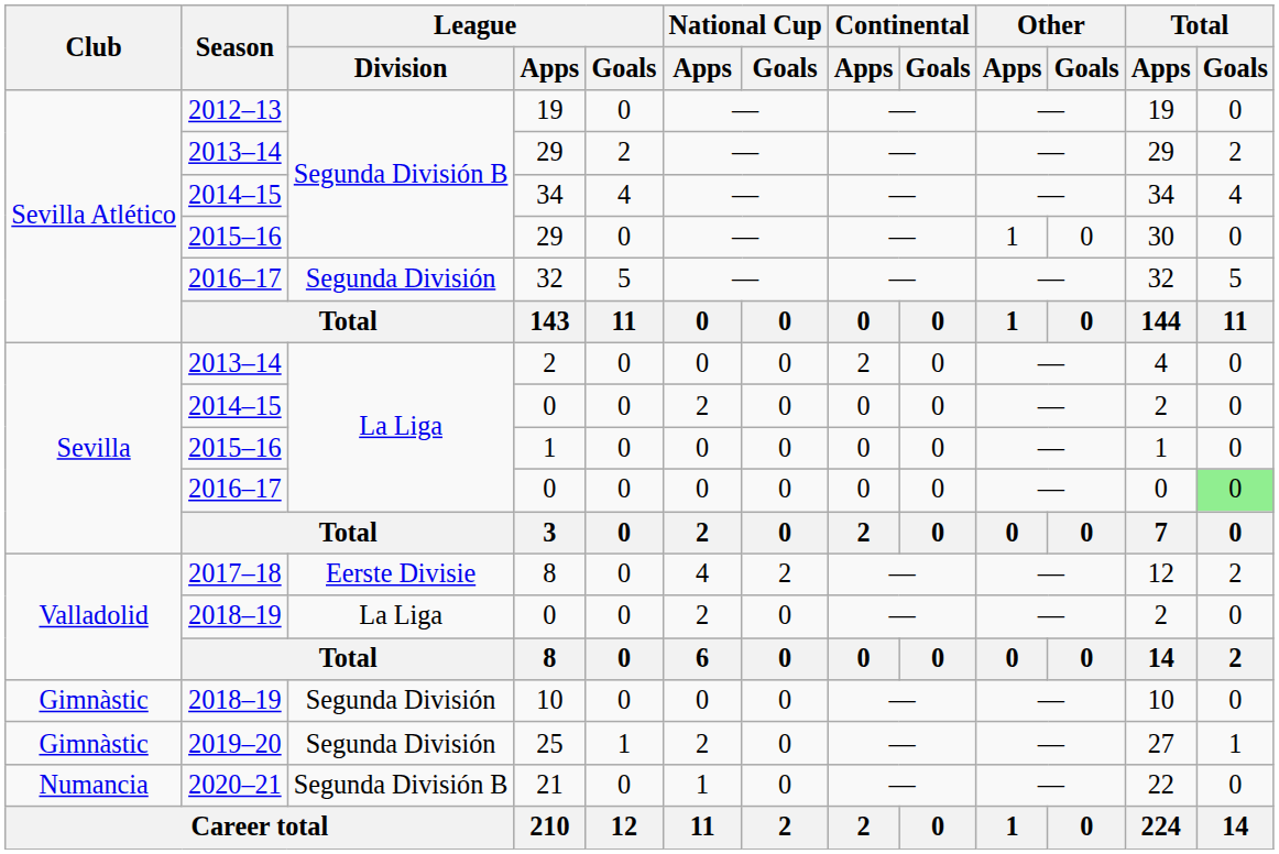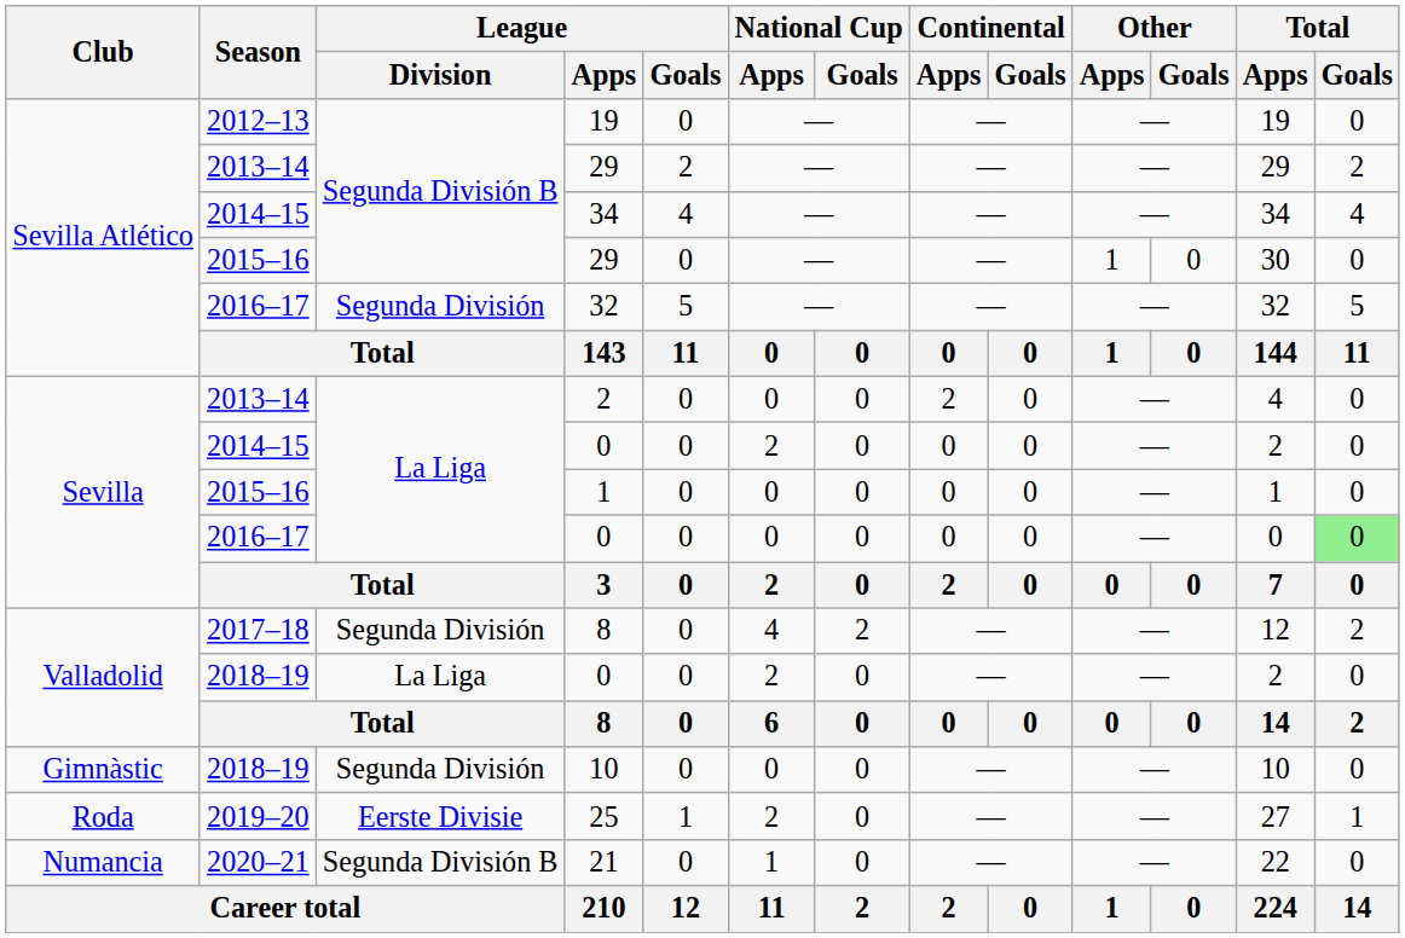 <table class="wikitable" style="text-align:center">
 <tr>
 <th rowspan="2">Club</th>
 <th rowspan="2">Season</th>
 <th colspan="3">League</th>
 <th colspan="2">National Cup</th>
 <th colspan="2">Continental</th>
 <th colspan="2">Other</th>
 <th colspan="2">Total</th>
 </tr>
 <tr>
 <th>Division</th>
 <th>Apps</th>
 <th>Goals</th>
 <th>Apps</th>
 <th>Goals</th>
 <th>Apps</th>
 <th>Goals</th>
 <th>Apps</th>
 <th>Goals</th>
 <th>Apps</th>
 <th>Goals</th>
 </tr>
 <tr>
 <td rowspan="6"><a href='#'>Sevilla Atlético</a></td>
 <td><a href='#'>2012–13</a></td>
 <td rowspan="4"><a href='#'>Segunda División B</a></td>
 <td>19</td>
 <td>0</td>
 <td colspan="2">—</td>
 <td colspan="2">—</td>
 <td colspan="2">—</td>
 <td>19</td>
 <td>0</td>
 </tr>
 <tr>
 <td><a href='#'>2013–14</a></td>
 <td>29</td>
 <td>2</td>
 <td colspan="2">—</td>
 <td colspan="2">—</td>
 <td colspan="2">—</td>
 <td>29</td>
 <td>2</td>
 </tr>
 <tr>
 <td><a href='#'>2014–15</a></td>
 <td>34</td>
 <td>4</td>
 <td colspan="2">—</td>
 <td colspan="2">—</td>
 <td colspan="2">—</td>
 <td>34</td>
 <td>4</td>
 </tr>
 <tr>
 <td><a href='#'>2015–16</a></td>
 <td>29</td>
 <td>0</td>
 <td colspan="2">—</td>
 <td colspan="2">—</td>
 <td>1</td>
 <td>0</td>
 <td>30</td>
 <td>0</td>
 </tr>
 <tr>
 <td><a href='#'>2016–17</a></td>
 <td><a href='#'>Segunda División</a></td>
 <td>32</td>
 <td>5</td>
 <td colspan="2">—</td>
 <td colspan="2">—</td>
 <td colspan="2">—</td>
 <td>32</td>
 <td>5</td>
 </tr>
 <tr>
 <th colspan="2">Total</th>
 <th>143</th>
 <th>11</th>
 <th>0</th>
 <th>0</th>
 <th>0</th>
 <th>0</th>
 <th>1</th>
 <th>0</th>
 <th>144</th>
 <th>11</th>
 </tr>
 <tr>
 <td rowspan="5"><a href='#'>Sevilla</a></td>
 <td><a href='#'>2013–14</a></td>
 <td rowspan="4"><a href='#'>La Liga</a></td>
 <td>2</td>
 <td>0</td>
 <td>0</td>
 <td>0</td>
 <td>2</td>
 <td>0</td>
 <td colspan="2">—</td>
 <td>4</td>
 <td>0</td>
 </tr>
 <tr>
 <td><a href='#'>2014–15</a></td>
 <td>0</td>
 <td>0</td>
 <td>2</td>
 <td>0</td>
 <td>0</td>
 <td>0</td>
 <td colspan="2">—</td>
 <td>2</td>
 <td>0</td>
 </tr>
 <tr>
 <td><a href='#'>2015–16</a></td>
 <td>1</td>
 <td>0</td>
 <td>0</td>
 <td>0</td>
 <td>0</td>
 <td>0</td>
 <td colspan="2">—</td>
 <td>1</td>
 <td>0</td>
 </tr>
 <tr>
 <td><a href='#'>2016–17</a></td>
 <td>0</td>
 <td>0</td>
 <td>0</td>
 <td>0</td>
 <td>0</td>
 <td>0</td>
 <td colspan="2">—</td>
 <td>0</td>
 <td style="background: lightgreen;">0</td>
 </tr>
 <tr>
 <th colspan="2">Total</th>
 <th>3</th>
 <th>0</th>
 <th>2</th>
 <th>0</th>
 <th>2</th>
 <th>0</th>
 <th>0</th>
 <th>0</th>
 <th>7</th>
 <th>0</th>
 </tr>
 <tr>
 <td rowspan="3"><a href='#'>Valladolid</a></td>
 <td><a href='#'>2017–18</a></td>
-<td><a href='#'>Eerste Divisie</a></td>
+<td>Segunda División</td>
 <td>8</td>
 <td>0</td>
 <td>4</td>
 <td>2</td>
 <td colspan="2">—</td>
 <td colspan="2">—</td>
 <td>12</td>
 <td>2</td>
 </tr>
 <tr>
 <td><a href='#'>2018–19</a></td>
 <td>La Liga</td>
 <td>0</td>
 <td>0</td>
 <td>2</td>
 <td>0</td>
 <td colspan="2">—</td>
 <td colspan="2">—</td>
 <td>2</td>
 <td>0</td>
 </tr>
 <tr>
 <th colspan="2">Total</th>
 <th>8</th>
 <th>0</th>
 <th>6</th>
 <th>0</th>
 <th>0</th>
 <th>0</th>
 <th>0</th>
 <th>0</th>
 <th>14</th>
 <th>2</th>
 </tr>
 <tr>
 <td><a href='#'>Gimnàstic</a></td>
 <td><a href='#'>2018–19</a></td>
 <td>Segunda División</td>
 <td>10</td>
 <td>0</td>
 <td>0</td>
 <td>0</td>
 <td colspan="2">—</td>
 <td colspan="2">—</td>
 <td>10</td>
 <td>0</td>
 </tr>
 <tr>
-<td><a href='#'>Gimnàstic</a></td>
+<td><a href='#'>Roda</a></td>
 <td><a href='#'>2019–20</a></td>
-<td>Segunda División</td>
+<td><a href='#'>Eerste Divisie</a></td>
 <td>25</td>
 <td>1</td>
 <td>2</td>
 <td>0</td>
 <td colspan="2">—</td>
 <td colspan="2">—</td>
 <td>27</td>
 <td>1</td>
 </tr>
 <tr>
 <td><a href='#'>Numancia</a></td>
 <td><a href='#'>2020–21</a></td>
 <td>Segunda División B</td>
 <td>21</td>
 <td>0</td>
 <td>1</td>
 <td>0</td>
 <td colspan="2">—</td>
 <td colspan="2">—</td>
 <td>22</td>
 <td>0</td>
 </tr>
 <tr>
 <th colspan="3">Career total</th>
 <th>210</th>
 <th>12</th>
 <th>11</th>
 <th>2</th>
 <th>2</th>
 <th>0</th>
 <th>1</th>
 <th>0</th>
 <th>224</th>
 <th>14</th>
 </tr>
 </table>
